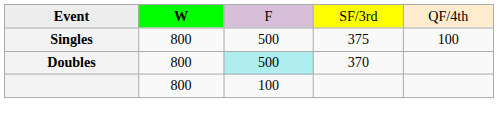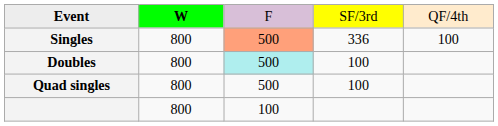 <table class=wikitable style="font-size:90%; text-align:center">
 <tr>
 <th style="width:130px; background:#ededed;">Event</th>
 <th style="width:80px; background:lime;">W</th>
 <td style="width:85px; background:thistle;">F</td>
 <td style="width:85px; background:#ff0;">SF/3rd</td>
 <td style="width:85px; background:#ffebcd;">QF/4th</td>
 </tr>
 <tr>
 <th style="background:#f3f3f3;">Singles</th>
 <td>800</td>
-<td>500</td>
-<td>375</td>
+<td style="background: lightsalmon;">500</td>
+<td>336</td>
 <td>100</td>
 </tr>
 <tr>
 <th style="background:#f3f3f3;">Doubles</th>
 <td>800</td>
 <td style="background: paleturquoise;">500</td>
-<td>370</td>
+<td>100</td>
+<td></td>
+</tr>
+<tr>
+<th style="background:#f3f3f3;">Quad singles</th>
+<td>800</td>
+<td>500</td>
+<td>100</td>
 <td></td>
 </tr>
 <tr>
 <th style="background:#f3f3f3;"></th>
 <td>800</td>
 <td>100</td>
 <td></td>
 <td></td>
 </tr>
 </table>
